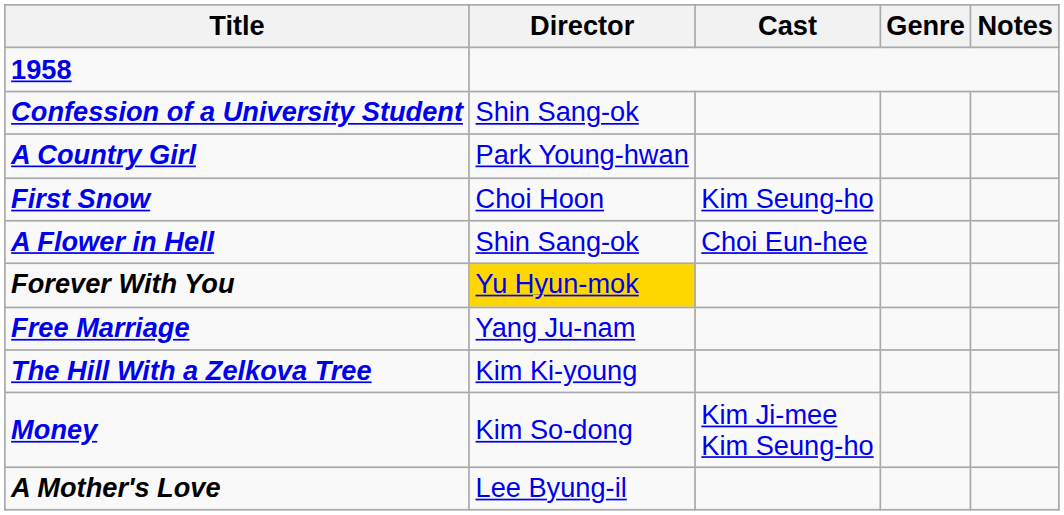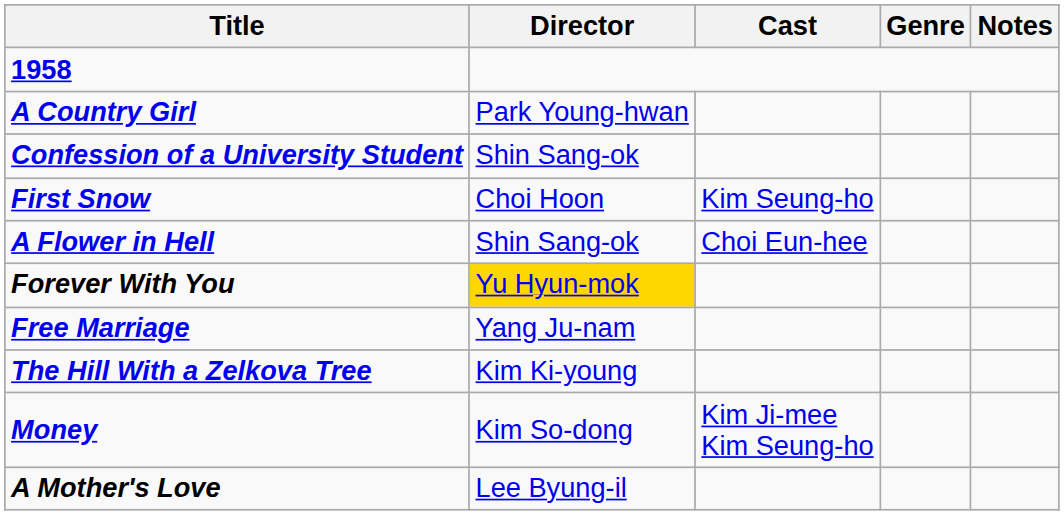 <table class="wikitable">
 <tr>
 <th>Title</th>
 <th>Director</th>
 <th>Cast</th>
 <th>Genre</th>
 <th>Notes</th>
 </tr>
 <tr>
 <td><strong><a href='#'>1958</a></strong></td>
 </tr>
 <tr>
-<td><strong><em><a href='#'>Confession of a University Student</a></em></strong></td>
-<td><a href='#'>Shin Sang-ok</a></td>
+<td><strong><em><a href='#'>A Country Girl</a></em></strong></td>
+<td><a href='#'>Park Young-hwan</a></td>
 <td></td>
 <td></td>
 <td></td>
 </tr>
 <tr>
-<td><strong><em><a href='#'>A Country Girl</a></em></strong></td>
-<td><a href='#'>Park Young-hwan</a></td>
+<td><strong><em><a href='#'>Confession of a University Student</a></em></strong></td>
+<td><a href='#'>Shin Sang-ok</a></td>
 <td></td>
 <td></td>
 <td></td>
 </tr>
 <tr>
 <td><strong><em><a href='#'>First Snow</a></em></strong></td>
 <td><a href='#'>Choi Hoon</a></td>
 <td><a href='#'>Kim Seung-ho</a></td>
 <td></td>
 <td></td>
 </tr>
 <tr>
 <td><strong><em><a href='#'>A Flower in Hell</a></em></strong></td>
 <td><a href='#'>Shin Sang-ok</a></td>
 <td><a href='#'>Choi Eun-hee</a></td>
 <td></td>
 <td></td>
 </tr>
 <tr>
 <td><strong><em>Forever With You</em></strong></td>
 <td style="background: gold;"><a href='#'>Yu Hyun-mok</a></td>
 <td></td>
 <td></td>
 <td></td>
 </tr>
 <tr>
 <td><strong><em><a href='#'>Free Marriage</a></em></strong></td>
 <td><a href='#'>Yang Ju-nam</a></td>
 <td></td>
 <td></td>
 <td></td>
 </tr>
 <tr>
 <td><strong><em><a href='#'>The Hill With a Zelkova Tree</a></em></strong></td>
 <td><a href='#'>Kim Ki-young</a></td>
 <td></td>
 <td></td>
 <td></td>
 </tr>
 <tr>
 <td><strong><em><a href='#'>Money</a></em></strong></td>
 <td><a href='#'>Kim So-dong</a></td>
 <td><a href='#'>Kim Ji-mee</a><br><a href='#'>Kim Seung-ho</a></td>
 <td></td>
 <td></td>
 </tr>
 <tr>
 <td><strong><em>A Mother's Love</em></strong></td>
 <td><a href='#'>Lee Byung-il</a></td>
 <td></td>
 <td></td>
 <td></td>
 </tr>
 </table>
